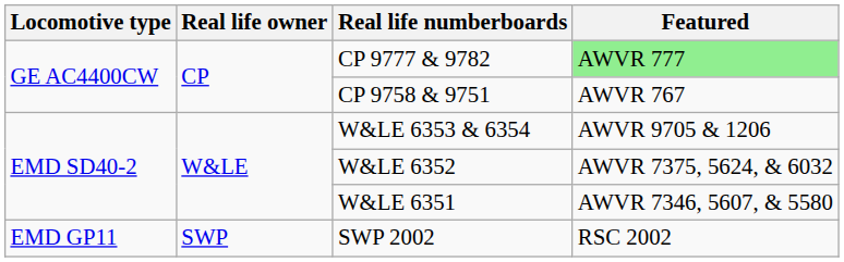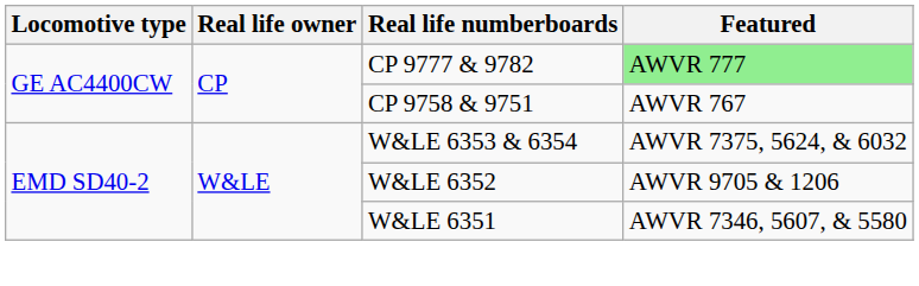 <table class="wikitable">
 <tr>
 <th>Locomotive type</th>
 <th>Real life owner</th>
 <th>Real life numberboards</th>
 <th>Featured</th>
 </tr>
 <tr>
 <td rowspan="2"><a href='#'>GE AC4400CW</a></td>
 <td rowspan="2"><a href='#'>CP</a></td>
 <td>CP 9777 & 9782</td>
 <td style="background: lightgreen;">AWVR 777</td>
 </tr>
 <tr>
 <td>CP 9758 & 9751</td>
 <td>AWVR 767</td>
 </tr>
 <tr>
 <td rowspan="3"><a href='#'>EMD SD40-2</a></td>
 <td rowspan="3"><a href='#'>W&LE</a></td>
 <td>W&LE 6353 & 6354</td>
-<td>AWVR 9705 & 1206</td>
+<td>AWVR 7375, 5624, & 6032</td>
 </tr>
 <tr>
 <td>W&LE 6352</td>
-<td>AWVR 7375, 5624, & 6032</td>
+<td>AWVR 9705 & 1206</td>
 </tr>
 <tr>
 <td>W&LE 6351</td>
 <td>AWVR 7346, 5607, & 5580</td>
 </tr>
-<tr>
-<td><a href='#'>EMD GP11</a></td>
-<td><a href='#'>SWP</a></td>
-<td>SWP 2002</td>
-<td>RSC 2002</td>
-</tr>
 </table>
